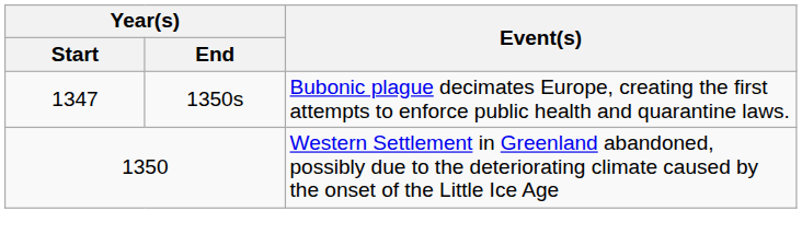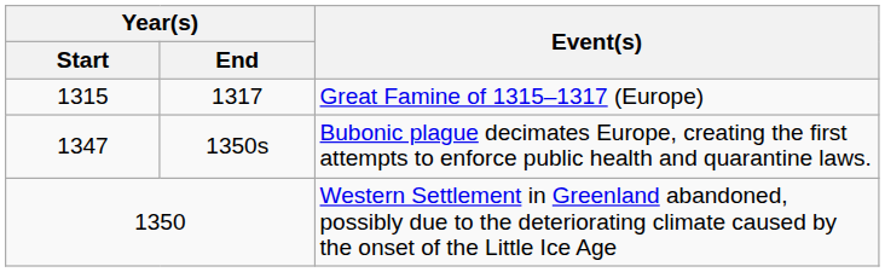 <table class="wikitable">
 <tr>
 <th colspan="2">Year(s)</th>
 <th rowspan="2">Event(s)</th>
 </tr>
 <tr>
 <th style="width:100px;">Start</th>
 <th style="width:100px;">End</th>
+</tr>
+<tr>
+<td style="text-align:center;">1315</td>
+<td style="text-align:center;">1317</td>
+<td><a href='#'>Great Famine of 1315–1317</a>  (Europe)</td>
 </tr>
 <tr>
 <td style="text-align:center;">1347</td>
 <td style="text-align:center;">1350s</td>
 <td><a href='#'>Bubonic plague</a> decimates Europe, creating the first attempts to enforce public health and quarantine laws.</td>
 </tr>
 <tr>
 <td colspan="2" style="text-align:center;">1350</td>
 <td><a href='#'>Western Settlement</a> in <a href='#'>Greenland</a> abandoned, possibly due to the deteriorating climate caused by the onset of the Little Ice Age</td>
 </tr>
 </table>
